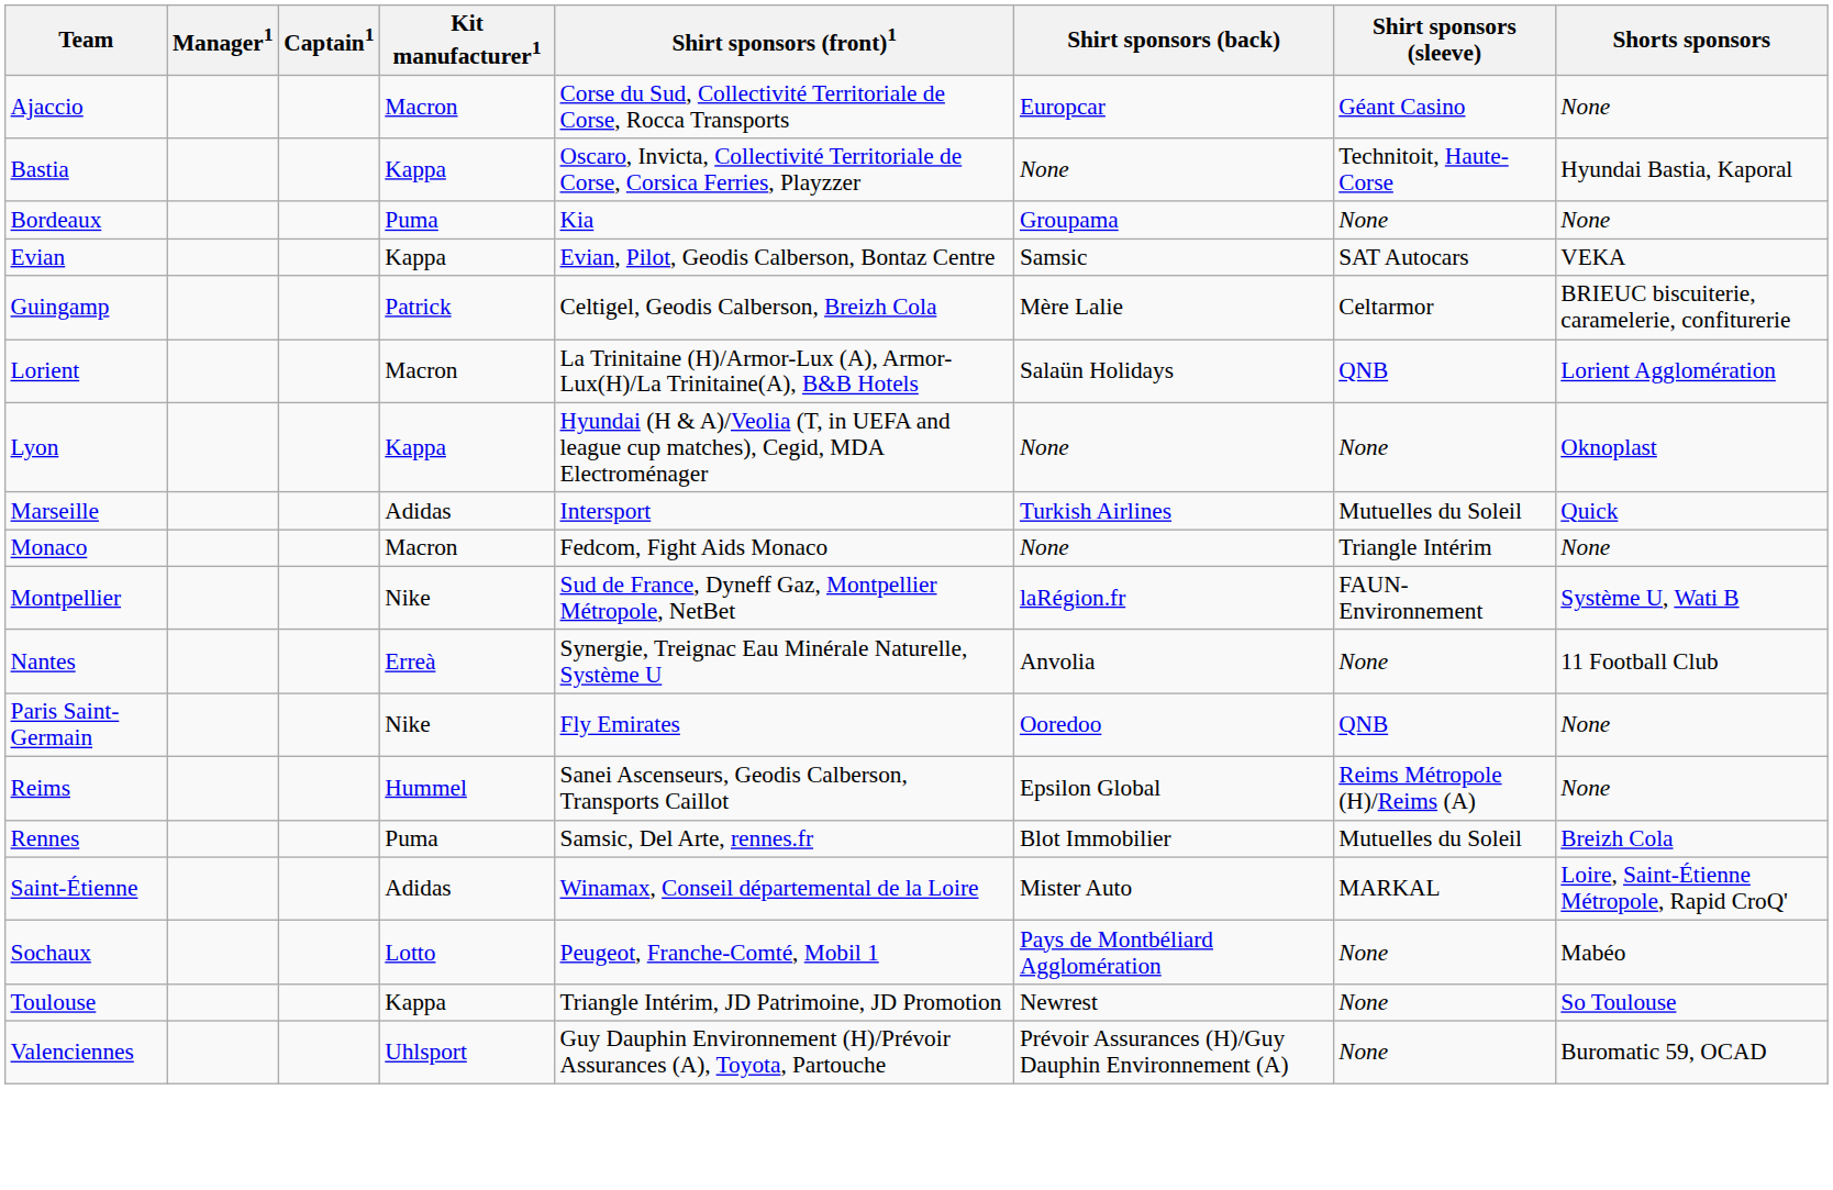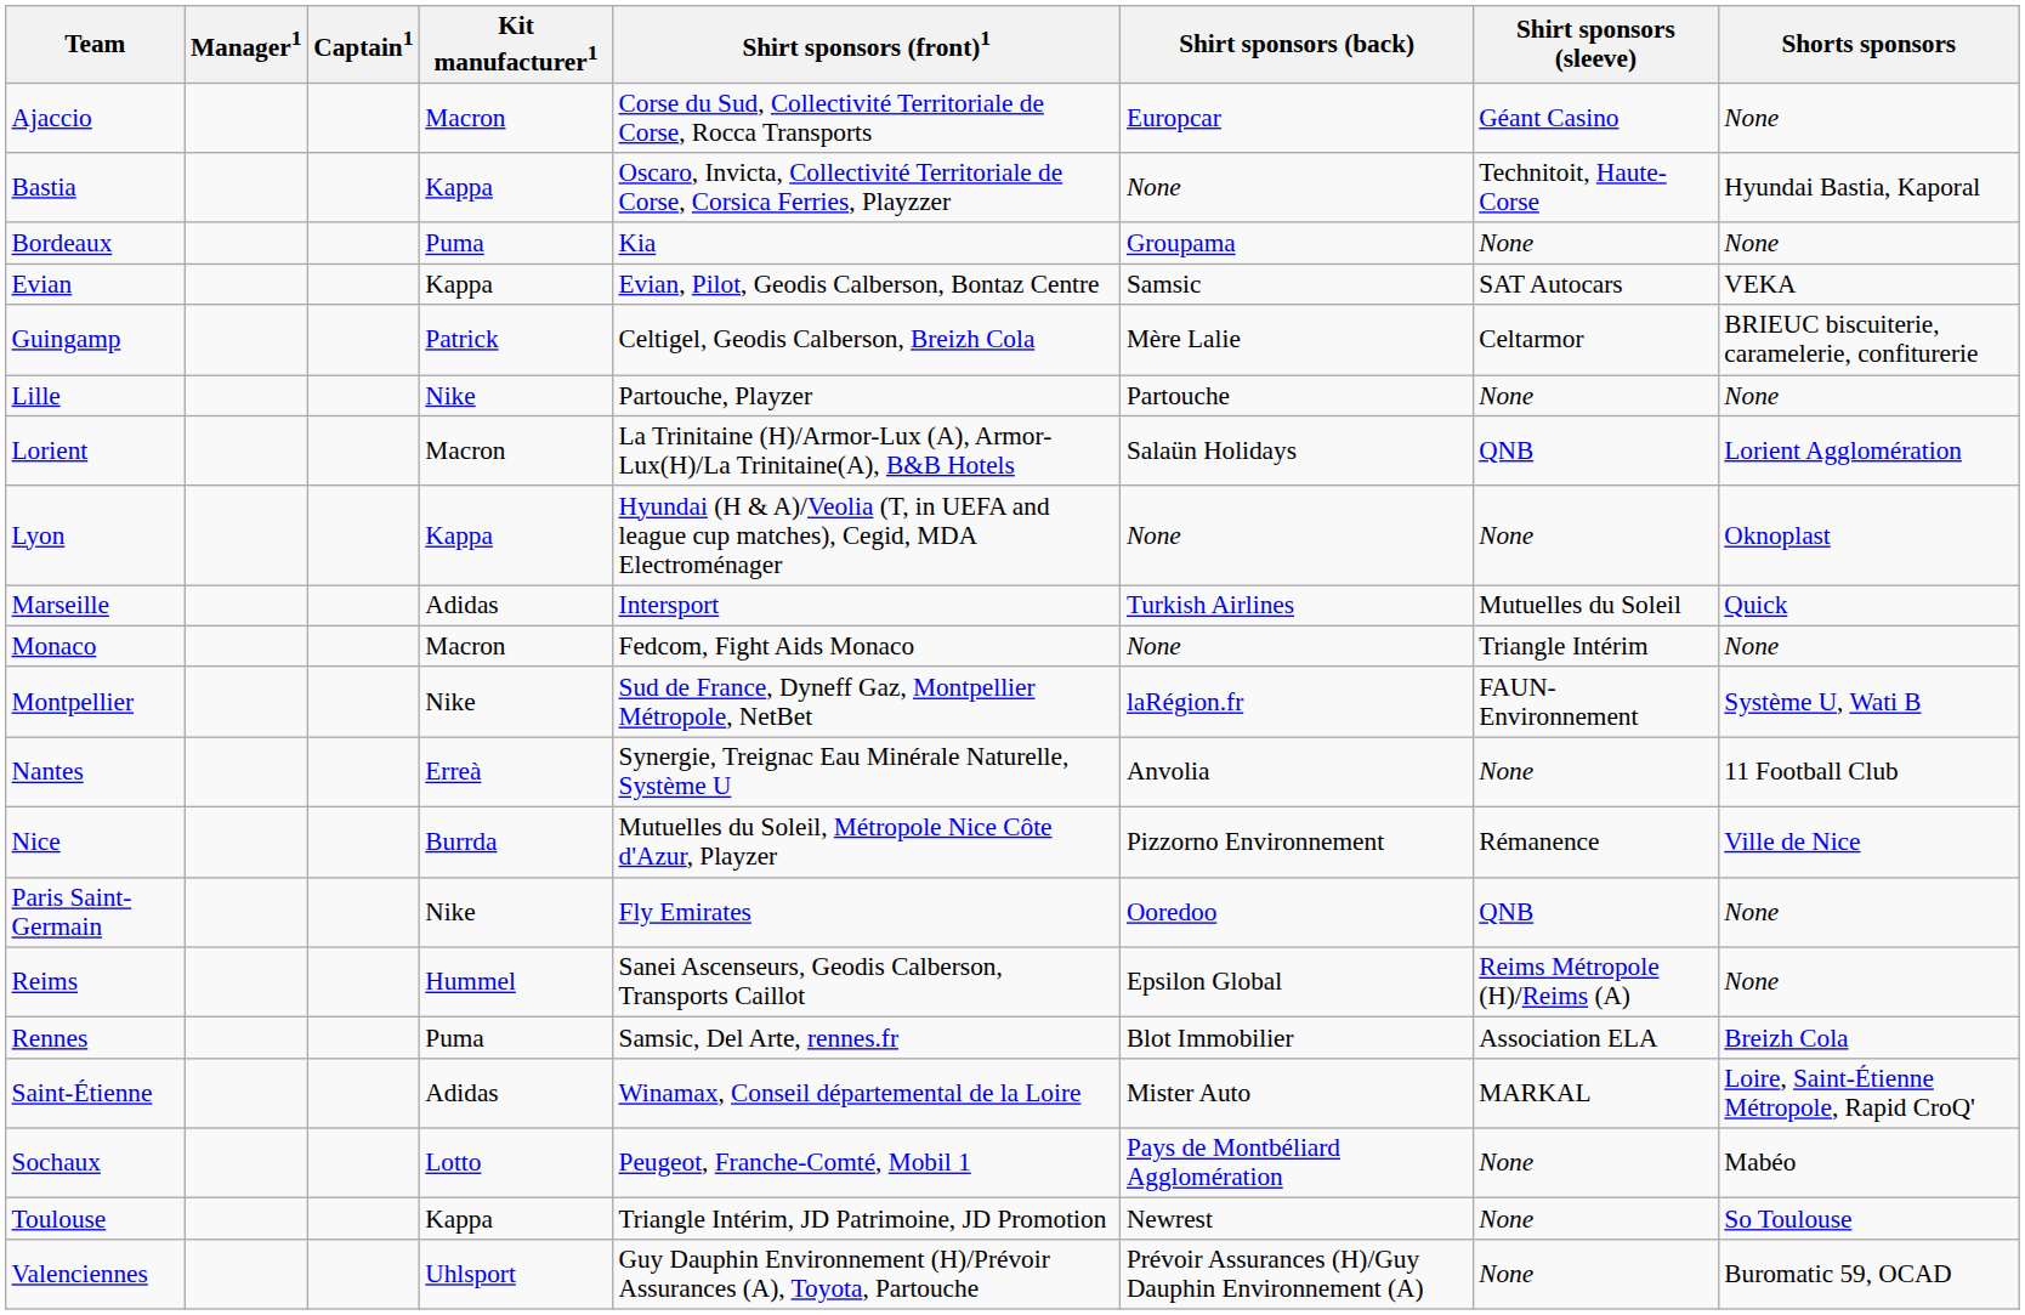 <table class="wikitable sortable" style="text-align: left;">
 <tr>
 <th>Team</th>
 <th>Manager<sup>1</sup></th>
 <th>Captain<sup>1</sup></th>
 <th>Kit manufacturer<sup>1</sup></th>
 <th>Shirt sponsors (front)<sup>1</sup></th>
 <th>Shirt sponsors (back)</th>
 <th>Shirt sponsors (sleeve)</th>
 <th>Shorts sponsors</th>
 </tr>
 <tr>
 <td><a href='#'>Ajaccio</a></td>
 <td> </td>
 <td> </td>
 <td><a href='#'>Macron</a></td>
 <td><a href='#'>Corse du Sud</a>, <a href='#'>Collectivité Territoriale de Corse</a>, Rocca Transports</td>
 <td><a href='#'>Europcar</a></td>
 <td><a href='#'>Géant Casino</a></td>
 <td><em>None</em></td>
 </tr>
 <tr>
 <td><a href='#'>Bastia</a></td>
 <td> </td>
 <td> </td>
 <td><a href='#'>Kappa</a></td>
 <td><a href='#'>Oscaro</a>, Invicta, <a href='#'>Collectivité Territoriale de Corse</a>, <a href='#'>Corsica Ferries</a>, Playzzer</td>
 <td><em>None</em></td>
 <td>Technitoit, <a href='#'>Haute-Corse</a></td>
 <td>Hyundai Bastia, Kaporal</td>
 </tr>
 <tr>
 <td><a href='#'>Bordeaux</a></td>
 <td> </td>
 <td> </td>
 <td><a href='#'>Puma</a></td>
 <td><a href='#'>Kia</a></td>
 <td><a href='#'>Groupama</a></td>
 <td><em>None</em></td>
 <td><em>None</em></td>
 </tr>
 <tr>
 <td><a href='#'>Evian</a></td>
 <td> </td>
 <td> </td>
 <td>Kappa</td>
 <td><a href='#'>Evian</a>, <a href='#'>Pilot</a>, Geodis Calberson, Bontaz Centre</td>
 <td>Samsic</td>
 <td>SAT Autocars</td>
 <td>VEKA</td>
 </tr>
 <tr>
 <td><a href='#'>Guingamp</a></td>
 <td> </td>
 <td> </td>
 <td><a href='#'>Patrick</a></td>
 <td>Celtigel, Geodis Calberson, <a href='#'>Breizh Cola</a></td>
 <td>Mère Lalie</td>
 <td>Celtarmor</td>
 <td>BRIEUC biscuiterie, caramelerie, confiturerie</td>
 </tr>
 <tr>
+<td><a href='#'>Lille</a></td>
+<td> </td>
+<td> </td>
+<td><a href='#'>Nike</a></td>
+<td>Partouche, Playzer</td>
+<td>Partouche</td>
+<td><em>None</em></td>
+<td><em>None</em></td>
+</tr>
+<tr>
 <td><a href='#'>Lorient</a></td>
 <td> </td>
 <td> </td>
 <td>Macron</td>
 <td>La Trinitaine (H)/Armor-Lux (A), Armor-Lux(H)/La Trinitaine(A), <a href='#'>B&B Hotels</a></td>
 <td>Salaün Holidays</td>
 <td><a href='#'>QNB</a></td>
 <td><a href='#'>Lorient Agglomération</a></td>
 </tr>
 <tr>
 <td><a href='#'>Lyon</a></td>
 <td> </td>
 <td> </td>
 <td><a href='#'>Kappa</a></td>
 <td><a href='#'>Hyundai</a> (H & A)/<a href='#'>Veolia</a> (T, in UEFA and league cup matches), Cegid, MDA Electroménager</td>
 <td><em>None</em></td>
 <td><em>None</em></td>
 <td><a href='#'>Oknoplast</a></td>
 </tr>
 <tr>
 <td><a href='#'>Marseille</a></td>
 <td> </td>
 <td> </td>
 <td>Adidas</td>
 <td><a href='#'>Intersport</a></td>
 <td><a href='#'>Turkish Airlines</a></td>
 <td>Mutuelles du Soleil</td>
 <td><a href='#'>Quick</a></td>
 </tr>
 <tr>
 <td><a href='#'>Monaco</a></td>
 <td> </td>
 <td> </td>
 <td>Macron</td>
 <td>Fedcom, Fight Aids Monaco</td>
 <td><em>None</em></td>
 <td>Triangle Intérim</td>
 <td><em>None</em></td>
 </tr>
 <tr>
 <td><a href='#'>Montpellier</a></td>
 <td> </td>
 <td> </td>
 <td>Nike</td>
 <td><a href='#'>Sud de France</a>, Dyneff Gaz, <a href='#'>Montpellier Métropole</a>, NetBet</td>
 <td><a href='#'>laRégion.fr</a></td>
 <td>FAUN-Environnement</td>
 <td><a href='#'>Système U</a>, <a href='#'>Wati B</a></td>
 </tr>
 <tr>
 <td><a href='#'>Nantes</a></td>
 <td> </td>
 <td> </td>
 <td><a href='#'>Erreà</a></td>
 <td>Synergie, Treignac Eau Minérale Naturelle, <a href='#'>Système U</a></td>
 <td>Anvolia</td>
 <td><em>None</em></td>
 <td>11 Football Club</td>
 </tr>
 <tr>
+<td><a href='#'>Nice</a></td>
+<td> </td>
+<td> </td>
+<td><a href='#'>Burrda</a></td>
+<td>Mutuelles du Soleil, <a href='#'>Métropole Nice Côte d'Azur</a>, Playzer</td>
+<td>Pizzorno Environnement</td>
+<td>Rémanence</td>
+<td><a href='#'>Ville de Nice</a></td>
+</tr>
+<tr>
 <td><a href='#'>Paris Saint-Germain</a></td>
 <td> </td>
 <td> </td>
 <td>Nike</td>
 <td><a href='#'>Fly Emirates</a></td>
 <td><a href='#'>Ooredoo</a></td>
 <td><a href='#'>QNB</a></td>
 <td><em>None</em></td>
 </tr>
 <tr>
 <td><a href='#'>Reims</a></td>
 <td> </td>
 <td> </td>
 <td><a href='#'>Hummel</a></td>
 <td>Sanei Ascenseurs, Geodis Calberson, Transports Caillot</td>
 <td>Epsilon Global</td>
 <td><a href='#'>Reims Métropole</a> (H)/<a href='#'>Reims</a> (A)</td>
 <td><em>None</em></td>
 </tr>
 <tr>
 <td><a href='#'>Rennes</a></td>
 <td> </td>
 <td> </td>
 <td>Puma</td>
 <td>Samsic, Del Arte, <a href='#'>rennes.fr</a></td>
 <td>Blot Immobilier</td>
-<td>Mutuelles du Soleil</td>
+<td>Association ELA</td>
 <td><a href='#'>Breizh Cola</a></td>
 </tr>
 <tr>
 <td><a href='#'>Saint-Étienne</a></td>
 <td> </td>
 <td> </td>
 <td>Adidas</td>
 <td><a href='#'>Winamax</a>, <a href='#'>Conseil départemental de la Loire</a></td>
 <td>Mister Auto</td>
 <td>MARKAL</td>
 <td><a href='#'>Loire</a>, <a href='#'>Saint-Étienne Métropole</a>, Rapid CroQ'</td>
 </tr>
 <tr>
 <td><a href='#'>Sochaux</a></td>
 <td> </td>
 <td> </td>
 <td><a href='#'>Lotto</a></td>
 <td><a href='#'>Peugeot</a>, <a href='#'>Franche-Comté</a>, <a href='#'>Mobil 1</a></td>
 <td><a href='#'>Pays de Montbéliard Agglomération</a></td>
 <td><em>None</em></td>
 <td>Mabéo</td>
 </tr>
 <tr>
 <td><a href='#'>Toulouse</a></td>
 <td> </td>
 <td> </td>
 <td>Kappa</td>
 <td>Triangle Intérim, JD Patrimoine, JD Promotion</td>
 <td>Newrest</td>
 <td><em>None</em></td>
 <td><a href='#'>So Toulouse</a></td>
 </tr>
 <tr>
 <td><a href='#'>Valenciennes</a></td>
 <td> </td>
 <td> </td>
 <td><a href='#'>Uhlsport</a></td>
 <td>Guy Dauphin Environnement (H)/Prévoir Assurances (A), <a href='#'>Toyota</a>, Partouche</td>
 <td>Prévoir Assurances (H)/Guy Dauphin Environnement (A)</td>
 <td><em>None</em></td>
 <td>Buromatic 59, OCAD</td>
 </tr>
 </table>
